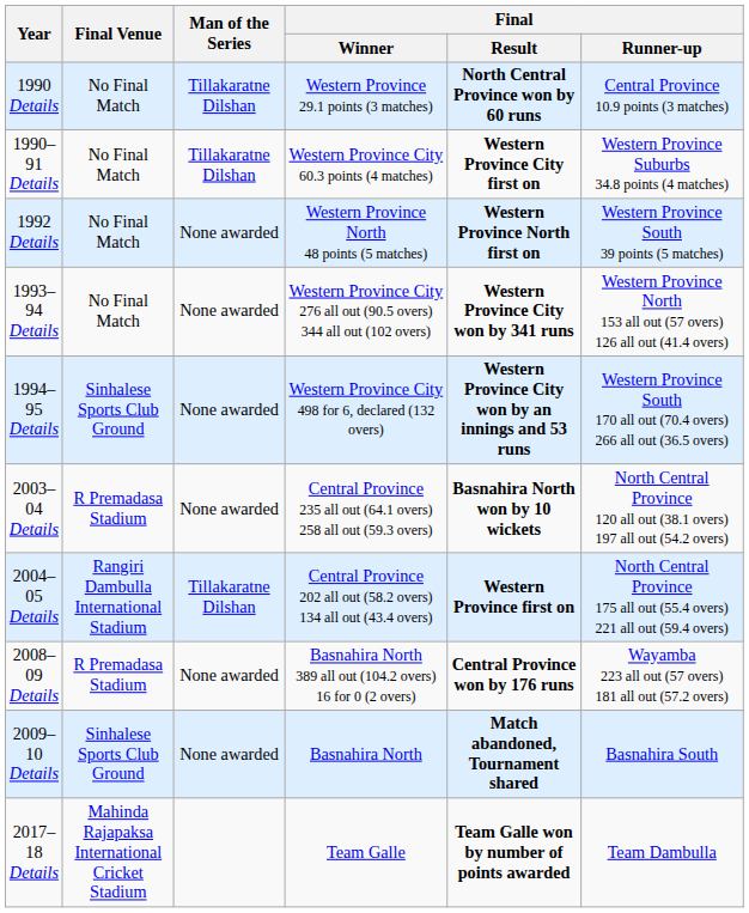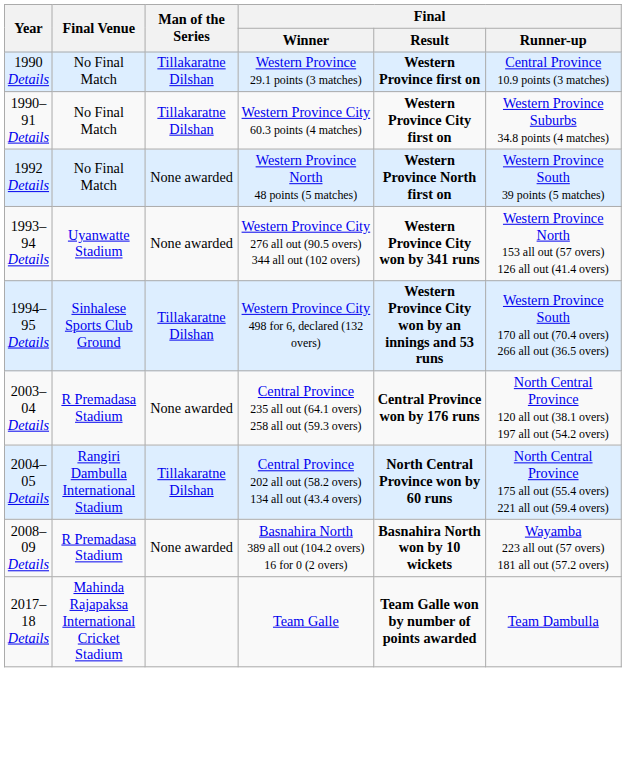 <table class="wikitable" style="font-size:90%; width: 100%; text-align: center;">
 <tr>
 <th rowspan="2" style="width:5%;">Year</th>
 <th rowspan="2" style="width:15%;">Final Venue</th>
 <th rowspan="2" style="width:15%;">Man of the Series</th>
 <th colspan=3>Final</th>
 </tr>
 <tr>
 <th width=22%>Winner</th>
 <th width=18%>Result</th>
 <th width=22%>Runner-up</th>
 </tr>
 <tr style="background:#def;">
 <td>1990<br><em><a href='#'>Details</a></em></td>
 <td>No Final Match</td>
 <td><a href='#'>Tillakaratne Dilshan</a></td>
 <td><a href='#'>Western Province</a><br><small>29.1 points (3 matches)</small></td>
-<td><strong>North Central Province won by 60 runs</strong> </td>
+<td><strong>Western Province first on</strong> </td>
 <td><a href='#'>Central Province</a><br><small>10.9 points (3 matches)</small></td>
 </tr>
 <tr>
 <td>1990–91<br><em><a href='#'>Details</a></em></td>
 <td>No Final Match</td>
 <td><a href='#'>Tillakaratne Dilshan</a></td>
 <td><a href='#'>Western Province City</a><br><small>60.3 points (4 matches)</small></td>
 <td><strong>Western Province City first on</strong> </td>
 <td><a href='#'>Western Province Suburbs</a><br><small>34.8 points (4 matches)</small></td>
 </tr>
 <tr style="background:#def;">
 <td>1992<br><em><a href='#'>Details</a></em></td>
 <td>No Final Match</td>
 <td>None awarded</td>
 <td><a href='#'>Western Province North</a><br><small>48 points (5 matches)</small></td>
 <td><strong>Western Province North first on</strong> </td>
 <td><a href='#'>Western Province South</a><br><small>39 points (5 matches)</small></td>
 </tr>
 <tr>
 <td>1993–94<br><em><a href='#'>Details</a></em></td>
-<td>No Final Match</td>
+<td><a href='#'>Uyanwatte Stadium</a></td>
 <td>None awarded</td>
 <td><a href='#'>Western Province City</a><br><small>276 all out (90.5 overs)<br>344 all out (102 overs)</small></td>
 <td><strong>Western Province City won by 341 runs</strong> </td>
 <td><a href='#'>Western Province North</a><br><small>153 all out (57 overs)<br>126 all out (41.4 overs)</small></td>
 </tr>
 <tr style="background:#def;">
 <td>1994–95<br><em><a href='#'>Details</a></em></td>
 <td><a href='#'>Sinhalese Sports Club Ground</a></td>
-<td>None awarded</td>
+<td><a href='#'>Tillakaratne Dilshan</a></td>
 <td><a href='#'>Western Province City</a><br><small>498 for 6, declared (132 overs)</small></td>
 <td><strong>Western Province City won by an innings and 53 runs</strong> </td>
 <td><a href='#'>Western Province South</a><br><small>170 all out (70.4 overs)<br>266 all out (36.5 overs)</small></td>
 </tr>
 <tr>
 <td>2003–04<br><em><a href='#'>Details</a></em></td>
 <td><a href='#'>R Premadasa Stadium</a></td>
 <td>None awarded</td>
 <td><a href='#'>Central Province</a><br><small>235 all out (64.1 overs)<br>258 all out (59.3 overs)</small></td>
-<td><strong>Basnahira North won by 10 wickets</strong> </td>
+<td><strong>Central Province won by 176 runs</strong> </td>
 <td><a href='#'>North Central Province</a><br><small>120 all out (38.1 overs)<br>197 all out (54.2 overs)</small></td>
 </tr>
 <tr style="background:#def;">
 <td>2004–05<br><em><a href='#'>Details</a></em></td>
 <td><a href='#'>Rangiri Dambulla International Stadium</a></td>
 <td><a href='#'>Tillakaratne Dilshan</a></td>
 <td><a href='#'>Central Province</a><br><small>202 all out (58.2 overs)<br>134 all out (43.4 overs)</small></td>
-<td><strong>Western Province first on</strong> </td>
+<td><strong>North Central Province won by 60 runs</strong> </td>
 <td><a href='#'>North Central Province</a><br><small>175 all out (55.4 overs)<br>221 all out (59.4 overs)</small></td>
 </tr>
 <tr>
 <td>2008–09<br><em><a href='#'>Details</a></em></td>
 <td><a href='#'>R Premadasa Stadium</a></td>
 <td>None awarded</td>
 <td><a href='#'>Basnahira North</a><br><small>389 all out (104.2 overs)<br>16 for 0 (2 overs)</small></td>
-<td><strong>Central Province won by 176 runs</strong> </td>
+<td><strong>Basnahira North won by 10 wickets</strong> </td>
 <td><a href='#'>Wayamba</a><br><small>223 all out (57 overs)<br>181 all out (57.2 overs)</small></td>
-</tr>
-<tr style="background:#def;">
-<td>2009–10<br><em><a href='#'>Details</a></em></td>
-<td><a href='#'>Sinhalese Sports Club Ground</a></td>
-<td>None awarded</td>
-<td><a href='#'>Basnahira North</a></td>
-<td><strong>Match abandoned, Tournament shared</strong> </td>
-<td><a href='#'>Basnahira South</a></td>
 </tr>
 <tr>
 <td>2017–18<br><em><a href='#'>Details</a></em></td>
 <td><a href='#'>Mahinda Rajapaksa International Cricket Stadium</a></td>
 <td></td>
 <td><a href='#'>Team Galle</a></td>
 <td><strong>Team Galle won by number of points awarded</strong> </td>
 <td><a href='#'>Team Dambulla</a></td>
 </tr>
 </table>
